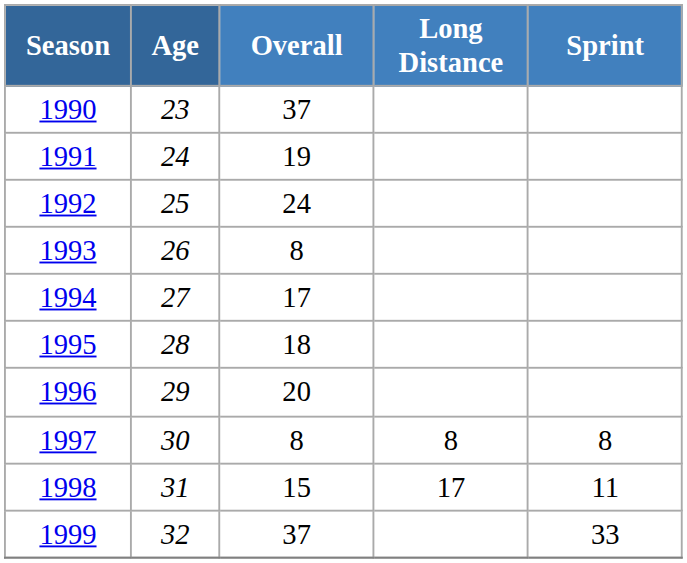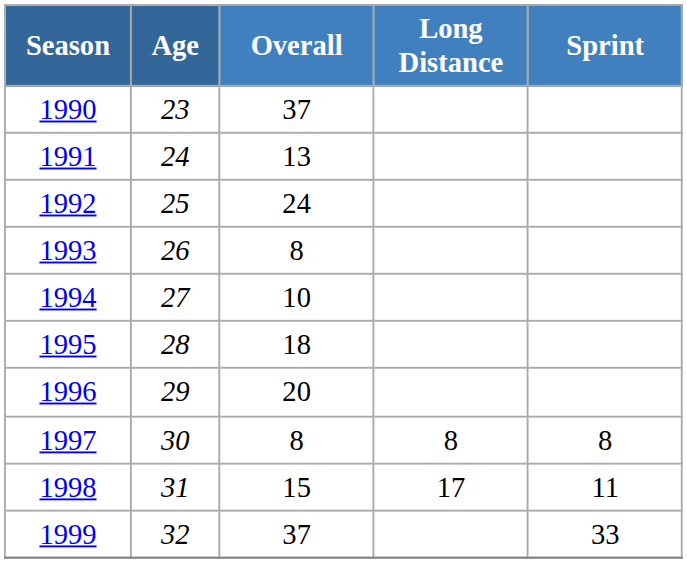 <table class="wikitable" style="font-size:95%; text-align:center; border:grey solid 1px; border-collapse:collapse; background:#ffffff;">
 <tr>
 <th style="background-color:#369; color:white; width:60px;" rowspan="2"> Season </th>
 <th style="background-color:#369; color:white; width:40px;" rowspan="2"> Age </th>
 </tr>
 <tr>
 <th style="background-color:#4180be; color:white; width:75px;">Overall</th>
 <th style="background-color:#4180be; color:white; width:75px;">Long Distance</th>
 <th style="background-color:#4180be; color:white; width:75px;">Sprint</th>
 </tr>
 <tr>
 <td><a href='#'>1990</a></td>
 <td><em>23</em></td>
 <td>37</td>
 <td></td>
 <td></td>
 </tr>
 <tr>
 <td><a href='#'>1991</a></td>
 <td><em>24</em></td>
-<td>19</td>
+<td>13</td>
 <td></td>
 <td></td>
 </tr>
 <tr>
 <td><a href='#'>1992</a></td>
 <td><em>25</em></td>
 <td>24</td>
 <td></td>
 <td></td>
 </tr>
 <tr>
 <td><a href='#'>1993</a></td>
 <td><em>26</em></td>
 <td>8</td>
 <td></td>
 <td></td>
 </tr>
 <tr>
 <td><a href='#'>1994</a></td>
 <td><em>27</em></td>
-<td>17</td>
+<td>10</td>
 <td></td>
 <td></td>
 </tr>
 <tr>
 <td><a href='#'>1995</a></td>
 <td><em>28</em></td>
 <td>18</td>
 <td></td>
 <td></td>
 </tr>
 <tr>
 <td><a href='#'>1996</a></td>
 <td><em>29</em></td>
 <td>20</td>
 <td></td>
 <td></td>
 </tr>
 <tr>
 <td><a href='#'>1997</a></td>
 <td><em>30</em></td>
 <td>8</td>
 <td>8</td>
 <td>8</td>
 </tr>
 <tr>
 <td><a href='#'>1998</a></td>
 <td><em>31</em></td>
 <td>15</td>
 <td>17</td>
 <td>11</td>
 </tr>
 <tr>
 <td><a href='#'>1999</a></td>
 <td><em>32</em></td>
 <td>37</td>
 <td></td>
 <td>33</td>
 </tr>
 <tr>
 </tr>
 </table>
